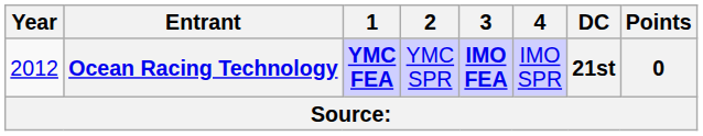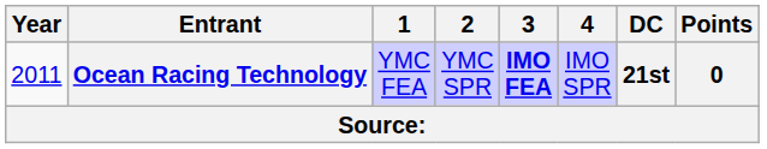 <table class="wikitable" style="text-align:center; font-size:85%">
 <tr>
 <th>Year</th>
 <th>Entrant</th>
 <th>1</th>
 <th>2</th>
 <th>3</th>
 <th>4</th>
 <th>DC</th>
 <th>Points</th>
 </tr>
 <tr>
-<td><a href='#'>2012</a></td>
+<td><a href='#'>2011</a></td>
 <th nowrap><a href='#'>Ocean Racing Technology</a></th>
-<td style="background:#CFCFFF;"><strong><a href='#'>YMC<br>FEA</a><br></strong></td>
+<td style="background:#CFCFFF;"><a href='#'>YMC<br>FEA</a><br></td>
 <td style="background:#CFCFFF;"><a href='#'>YMC<br>SPR</a><br></td>
 <td style="background:#CFCFFF;"><strong><a href='#'>IMO<br>FEA</a><br></strong></td>
 <td style="background:#CFCFFF;"><a href='#'>IMO<br>SPR</a><br></td>
 <th>21st</th>
 <th>0</th>
 </tr>
 <tr>
 <th colspan="8">Source:</th>
 </tr>
 </table>
